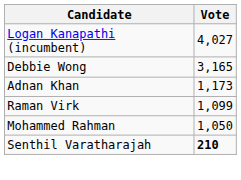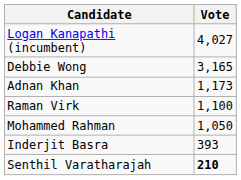 <table class="wikitable">
 <tr>
 <th bgcolor="#DDDDFF" width="200px">Candidate</th>
 <th bgcolor="#DDDDFF">Vote</th>
 </tr>
 <tr>
 <td><a href='#'>Logan Kanapathi</a> (incumbent)</td>
 <td>4,027</td>
 </tr>
 <tr>
 <td>Debbie Wong</td>
 <td>3,165</td>
 </tr>
 <tr>
 <td>Adnan Khan</td>
 <td>1,173</td>
 </tr>
 <tr>
 <td>Raman Virk</td>
-<td>1,099</td>
+<td>1,100</td>
 </tr>
 <tr>
 <td>Mohammed Rahman</td>
 <td>1,050</td>
 </tr>
 <tr>
+<td>Inderjit Basra</td>
+<td>393</td>
+</tr>
+<tr>
 <td>Senthil Varatharajah</td>
 <td><strong>210</strong></td>
 </tr>
 </table>
